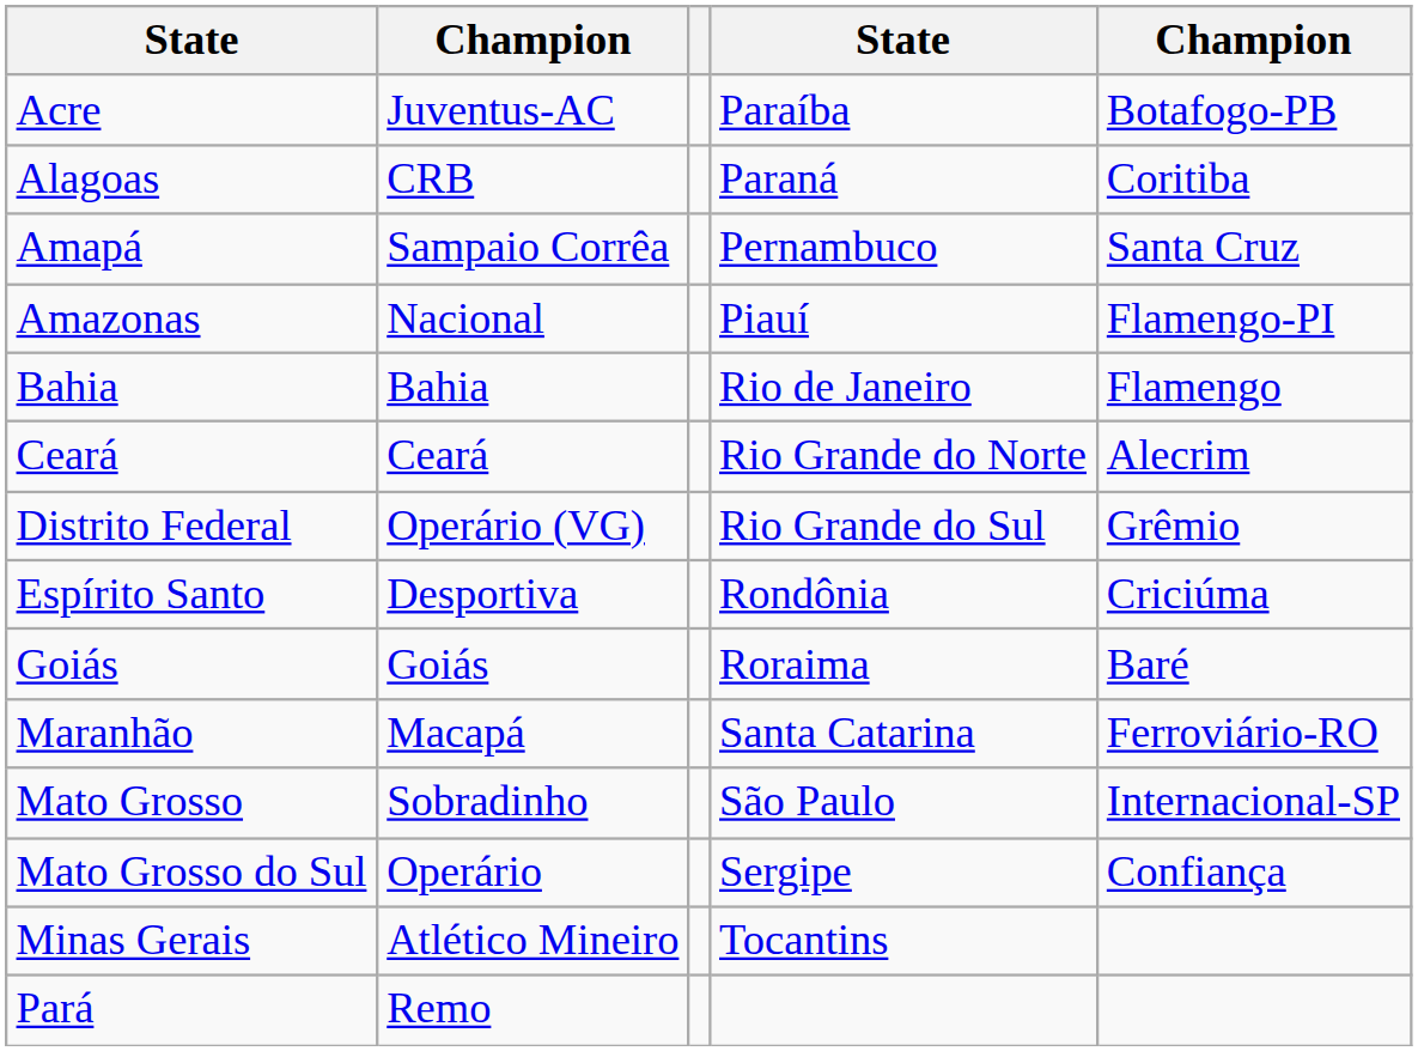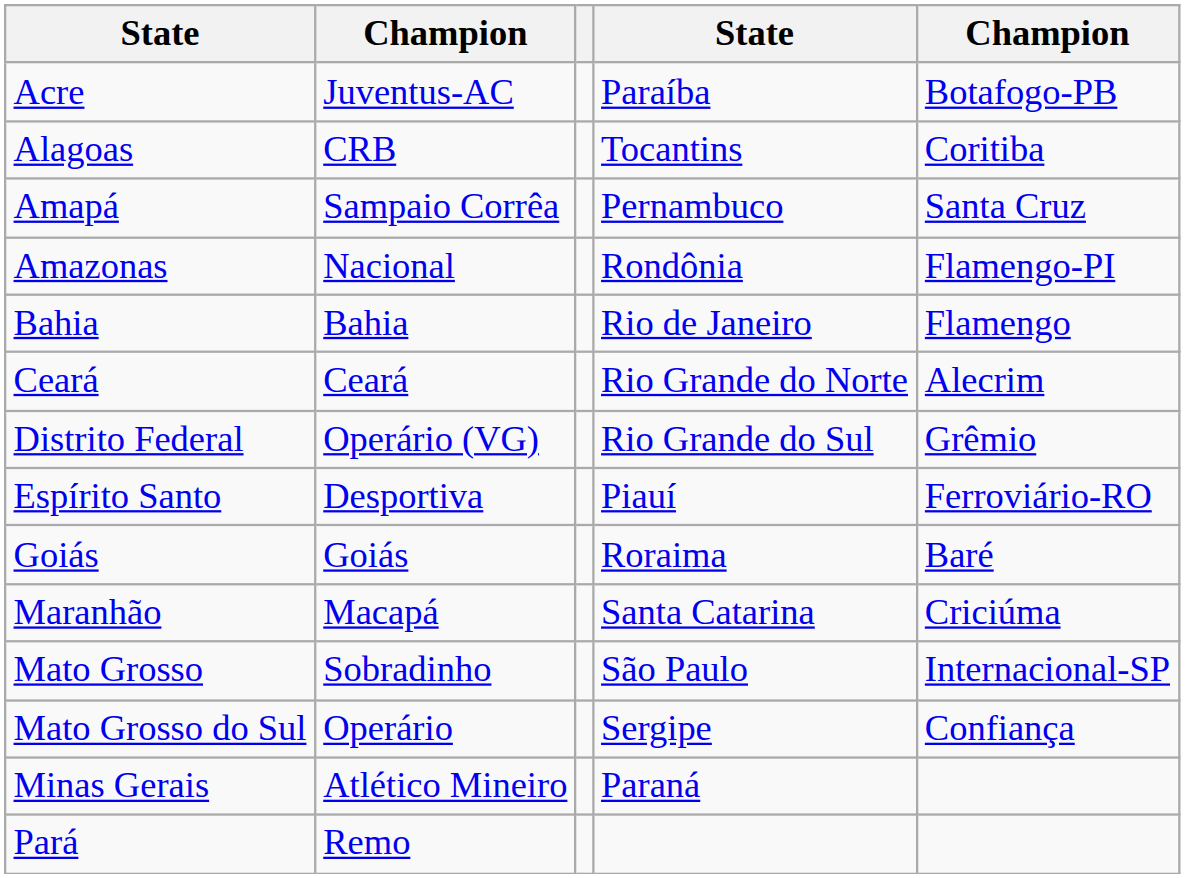 <table class="wikitable">
 <tr>
 <th>State</th>
 <th>Champion</th>
 <th></th>
 <th>State</th>
 <th>Champion</th>
 </tr>
 <tr>
 <td><a href='#'>Acre</a></td>
 <td><a href='#'>Juventus-AC</a></td>
 <td></td>
 <td><a href='#'>Paraíba</a></td>
 <td><a href='#'>Botafogo-PB</a></td>
 </tr>
 <tr>
 <td><a href='#'>Alagoas</a></td>
 <td><a href='#'>CRB</a></td>
 <td></td>
-<td><a href='#'>Paraná</a></td>
+<td><a href='#'>Tocantins</a></td>
 <td><a href='#'>Coritiba</a></td>
 </tr>
 <tr>
 <td><a href='#'>Amapá</a></td>
 <td><a href='#'>Sampaio Corrêa</a></td>
 <td></td>
 <td><a href='#'>Pernambuco</a></td>
 <td><a href='#'>Santa Cruz</a></td>
 </tr>
 <tr>
 <td><a href='#'>Amazonas</a></td>
 <td><a href='#'>Nacional</a></td>
 <td></td>
-<td><a href='#'>Piauí</a></td>
+<td><a href='#'>Rondônia</a></td>
 <td><a href='#'>Flamengo-PI</a></td>
 </tr>
 <tr>
 <td><a href='#'>Bahia</a></td>
 <td><a href='#'>Bahia</a></td>
 <td></td>
 <td><a href='#'>Rio de Janeiro</a></td>
 <td><a href='#'>Flamengo</a></td>
 </tr>
 <tr>
 <td><a href='#'>Ceará</a></td>
 <td><a href='#'>Ceará</a></td>
 <td></td>
 <td><a href='#'>Rio Grande do Norte</a></td>
 <td><a href='#'>Alecrim</a></td>
 </tr>
 <tr>
 <td><a href='#'>Distrito Federal</a></td>
 <td><a href='#'>Operário (VG)</a></td>
 <td></td>
 <td><a href='#'>Rio Grande do Sul</a></td>
 <td><a href='#'>Grêmio</a></td>
 </tr>
 <tr>
 <td><a href='#'>Espírito Santo</a></td>
 <td><a href='#'>Desportiva</a></td>
 <td></td>
-<td><a href='#'>Rondônia</a></td>
-<td><a href='#'>Criciúma</a></td>
+<td><a href='#'>Piauí</a></td>
+<td><a href='#'>Ferroviário-RO</a></td>
 </tr>
 <tr>
 <td><a href='#'>Goiás</a></td>
 <td><a href='#'>Goiás</a></td>
 <td></td>
 <td><a href='#'>Roraima</a></td>
 <td><a href='#'>Baré</a></td>
 </tr>
 <tr>
 <td><a href='#'>Maranhão</a></td>
 <td><a href='#'>Macapá</a></td>
 <td></td>
 <td><a href='#'>Santa Catarina</a></td>
-<td><a href='#'>Ferroviário-RO</a></td>
+<td><a href='#'>Criciúma</a></td>
 </tr>
 <tr>
 <td><a href='#'>Mato Grosso</a></td>
 <td><a href='#'>Sobradinho</a></td>
 <td></td>
 <td><a href='#'>São Paulo</a></td>
 <td><a href='#'>Internacional-SP</a></td>
 </tr>
 <tr>
 <td><a href='#'>Mato Grosso do Sul</a></td>
 <td><a href='#'>Operário</a></td>
 <td></td>
 <td><a href='#'>Sergipe</a></td>
 <td><a href='#'>Confiança</a></td>
 </tr>
 <tr>
 <td><a href='#'>Minas Gerais</a></td>
 <td><a href='#'>Atlético Mineiro</a></td>
 <td></td>
-<td><a href='#'>Tocantins</a></td>
+<td><a href='#'>Paraná</a></td>
 <td></td>
 </tr>
 <tr>
 <td><a href='#'>Pará</a></td>
 <td><a href='#'>Remo</a></td>
 <td></td>
 <td></td>
 <td></td>
 </tr>
 </table>
